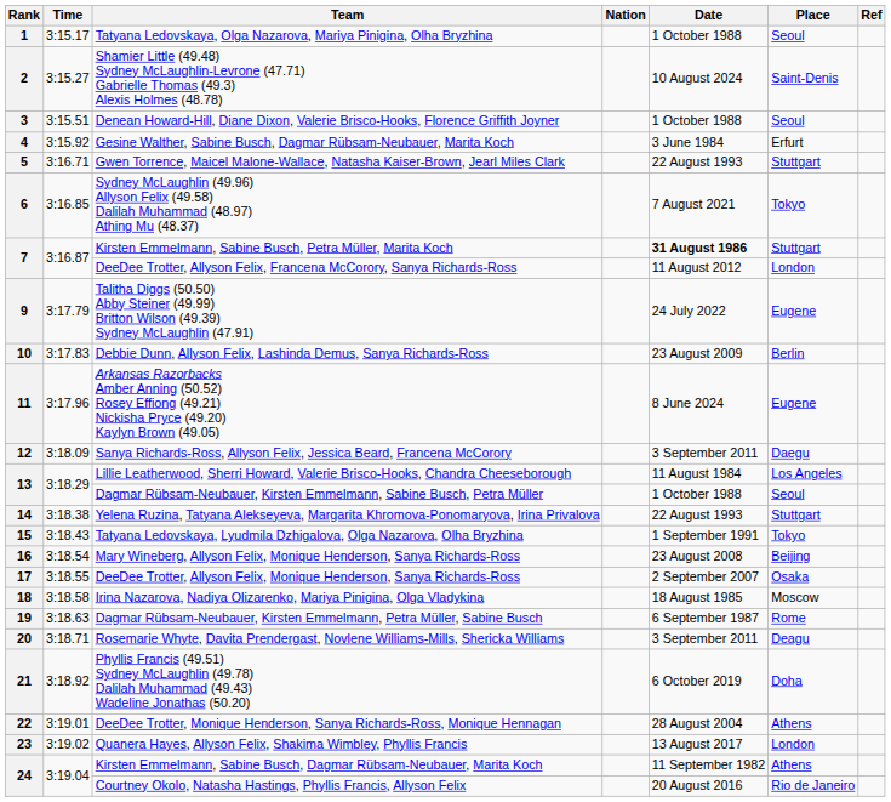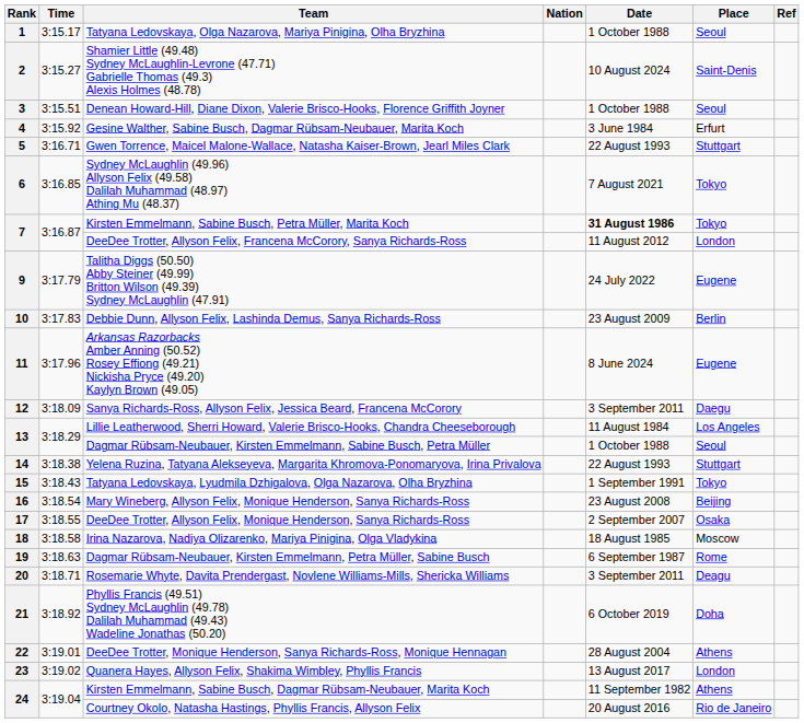 <table class="wikitable">
 <tr>
 <th>Rank</th>
 <th>Time</th>
 <th>Team</th>
 <th>Nation</th>
 <th>Date</th>
 <th>Place</th>
 <th>Ref</th>
 </tr>
 <tr>
 <th>1</th>
 <td>3:15.17</td>
 <td><a href='#'>Tatyana Ledovskaya</a>, <a href='#'>Olga Nazarova</a>, <a href='#'>Mariya Pinigina</a>, <a href='#'>Olha Bryzhina</a></td>
 <td></td>
 <td>1 October 1988</td>
 <td><a href='#'>Seoul</a></td>
 <td></td>
 </tr>
 <tr>
 <th>2</th>
 <td>3:15.27</td>
 <td><a href='#'>Shamier Little</a> (49.48)<br><a href='#'>Sydney McLaughlin-Levrone</a> (47.71)<br><a href='#'>Gabrielle Thomas</a> (49.3)<br><a href='#'>Alexis Holmes</a> (48.78)</td>
 <td></td>
 <td>10 August 2024</td>
 <td><a href='#'>Saint-Denis</a></td>
 <td></td>
 </tr>
 <tr>
 <th>3</th>
 <td>3:15.51</td>
 <td><a href='#'>Denean Howard-Hill</a>, <a href='#'>Diane Dixon</a>, <a href='#'>Valerie Brisco-Hooks</a>, <a href='#'>Florence Griffith Joyner</a></td>
 <td></td>
 <td>1 October 1988</td>
 <td><a href='#'>Seoul</a></td>
 <td></td>
 </tr>
 <tr>
 <th>4</th>
 <td>3:15.92</td>
 <td><a href='#'>Gesine Walther</a>, <a href='#'>Sabine Busch</a>, <a href='#'>Dagmar Rübsam-Neubauer</a>, <a href='#'>Marita Koch</a></td>
 <td></td>
 <td>3 June 1984</td>
 <td>Erfurt</td>
 <td></td>
 </tr>
 <tr>
 <th>5</th>
 <td>3:16.71</td>
 <td><a href='#'>Gwen Torrence</a>, <a href='#'>Maicel Malone-Wallace</a>, <a href='#'>Natasha Kaiser-Brown</a>, <a href='#'>Jearl Miles Clark</a></td>
 <td></td>
 <td>22 August 1993</td>
 <td><a href='#'>Stuttgart</a></td>
 <td></td>
 </tr>
 <tr>
 <th>6</th>
 <td>3:16.85</td>
 <td><a href='#'>Sydney McLaughlin</a> (49.96)<br><a href='#'>Allyson Felix</a> (49.58)<br><a href='#'>Dalilah Muhammad</a> (48.97)<br><a href='#'>Athing Mu</a> (48.37)</td>
 <td></td>
 <td>7 August 2021</td>
 <td><a href='#'>Tokyo</a></td>
 <td></td>
 </tr>
 <tr>
 <th rowspan="2">7</th>
 <td rowspan="2">3:16.87</td>
 <td><a href='#'>Kirsten Emmelmann</a>, <a href='#'>Sabine Busch</a>, <a href='#'>Petra Müller</a>, <a href='#'>Marita Koch</a></td>
 <td></td>
 <td><strong>31 August 1986</strong></td>
-<td><a href='#'>Stuttgart</a></td>
+<td><a href='#'>Tokyo</a></td>
 <td></td>
 </tr>
 <tr>
 <td><a href='#'>DeeDee Trotter</a>, <a href='#'>Allyson Felix</a>, <a href='#'>Francena McCorory</a>, <a href='#'>Sanya Richards-Ross</a></td>
 <td></td>
 <td>11 August 2012</td>
 <td><a href='#'>London</a></td>
 <td></td>
 </tr>
 <tr>
 <th>9</th>
 <td>3:17.79</td>
 <td><a href='#'>Talitha Diggs</a> (50.50)<br><a href='#'>Abby Steiner</a> (49.99)<br><a href='#'>Britton Wilson</a> (49.39)<br><a href='#'>Sydney McLaughlin</a> (47.91)</td>
 <td></td>
 <td>24 July 2022</td>
 <td><a href='#'>Eugene</a></td>
 <td></td>
 </tr>
 <tr>
 <th>10</th>
 <td>3:17.83</td>
 <td><a href='#'>Debbie Dunn</a>, <a href='#'>Allyson Felix</a>, <a href='#'>Lashinda Demus</a>, <a href='#'>Sanya Richards-Ross</a></td>
 <td></td>
 <td>23 August 2009</td>
 <td><a href='#'>Berlin</a></td>
 <td></td>
 </tr>
 <tr>
 <th>11</th>
 <td>3:17.96</td>
 <td><a href='#'><em>Arkansas Razorbacks</em></a><br><a href='#'>Amber Anning</a> (50.52)<br><a href='#'>Rosey Effiong</a> (49.21)<br><a href='#'>Nickisha Pryce</a> (49.20)<br><a href='#'>Kaylyn Brown</a> (49.05)</td>
 <td><br><br><br></td>
 <td>8 June 2024</td>
 <td><a href='#'>Eugene</a></td>
 <td></td>
 </tr>
 <tr>
 <th>12</th>
 <td>3:18.09</td>
 <td><a href='#'>Sanya Richards-Ross</a>, <a href='#'>Allyson Felix</a>, <a href='#'>Jessica Beard</a>, <a href='#'>Francena McCorory</a></td>
 <td></td>
 <td>3 September 2011</td>
 <td><a href='#'>Daegu</a></td>
 <td></td>
 </tr>
 <tr>
 <th rowspan="2">13</th>
 <td rowspan="2">3:18.29</td>
 <td><a href='#'>Lillie Leatherwood</a>, <a href='#'>Sherri Howard</a>, <a href='#'>Valerie Brisco-Hooks</a>, <a href='#'>Chandra Cheeseborough</a></td>
 <td></td>
 <td>11 August 1984</td>
 <td><a href='#'>Los Angeles</a></td>
 <td></td>
 </tr>
 <tr>
 <td><a href='#'>Dagmar Rübsam-Neubauer</a>, <a href='#'>Kirsten Emmelmann</a>, <a href='#'>Sabine Busch</a>, <a href='#'>Petra Müller</a></td>
 <td></td>
 <td>1 October 1988</td>
 <td><a href='#'>Seoul</a></td>
 <td></td>
 </tr>
 <tr>
 <th>14</th>
 <td>3:18.38</td>
 <td><a href='#'>Yelena Ruzina</a>, <a href='#'>Tatyana Alekseyeva</a>, <a href='#'>Margarita Khromova-Ponomaryova</a>, <a href='#'>Irina Privalova</a></td>
 <td></td>
 <td>22 August 1993</td>
 <td><a href='#'>Stuttgart</a></td>
 <td></td>
 </tr>
 <tr>
 <th>15</th>
 <td>3:18.43</td>
 <td><a href='#'>Tatyana Ledovskaya</a>, <a href='#'>Lyudmila Dzhigalova</a>, <a href='#'>Olga Nazarova</a>, <a href='#'>Olha Bryzhina</a></td>
 <td></td>
 <td>1 September 1991</td>
 <td><a href='#'>Tokyo</a></td>
 <td></td>
 </tr>
 <tr>
 <th>16</th>
 <td>3:18.54</td>
 <td><a href='#'>Mary Wineberg</a>, <a href='#'>Allyson Felix</a>, <a href='#'>Monique Henderson</a>, <a href='#'>Sanya Richards-Ross</a></td>
 <td></td>
 <td>23 August 2008</td>
 <td><a href='#'>Beijing</a></td>
 <td></td>
 </tr>
 <tr>
 <th>17</th>
 <td>3:18.55</td>
 <td><a href='#'>DeeDee Trotter</a>, <a href='#'>Allyson Felix</a>, <a href='#'>Monique Henderson</a>, <a href='#'>Sanya Richards-Ross</a></td>
 <td></td>
 <td>2 September 2007</td>
 <td><a href='#'>Osaka</a></td>
 <td></td>
 </tr>
 <tr>
 <th>18</th>
 <td>3:18.58</td>
 <td><a href='#'>Irina Nazarova</a>, <a href='#'>Nadiya Olizarenko</a>, <a href='#'>Mariya Pinigina</a>, <a href='#'>Olga Vladykina</a></td>
 <td></td>
 <td>18 August 1985</td>
 <td>Moscow</td>
 <td></td>
 </tr>
 <tr>
 <th>19</th>
 <td>3:18.63</td>
 <td><a href='#'>Dagmar Rübsam-Neubauer</a>, <a href='#'>Kirsten Emmelmann</a>, <a href='#'>Petra Müller</a>, <a href='#'>Sabine Busch</a></td>
 <td></td>
 <td>6 September 1987</td>
 <td><a href='#'>Rome</a></td>
 <td></td>
 </tr>
 <tr>
 <th>20</th>
 <td>3:18.71</td>
 <td><a href='#'>Rosemarie Whyte</a>, <a href='#'>Davita Prendergast</a>, <a href='#'>Novlene Williams-Mills</a>, <a href='#'>Shericka Williams</a></td>
 <td></td>
 <td>3 September 2011</td>
 <td><a href='#'>Deagu</a></td>
 <td></td>
 </tr>
 <tr>
 <th>21</th>
 <td>3:18.92</td>
 <td><a href='#'>Phyllis Francis</a> (49.51)<br><a href='#'>Sydney McLaughlin</a> (49.78)<br><a href='#'>Dalilah Muhammad</a> (49.43)<br><a href='#'>Wadeline Jonathas</a> (50.20)</td>
 <td></td>
 <td>6 October 2019</td>
 <td><a href='#'>Doha</a></td>
 <td></td>
 </tr>
 <tr>
 <th>22</th>
 <td>3:19.01</td>
 <td><a href='#'>DeeDee Trotter</a>, <a href='#'>Monique Henderson</a>, <a href='#'>Sanya Richards-Ross</a>, <a href='#'>Monique Hennagan</a></td>
 <td></td>
 <td>28 August 2004</td>
 <td><a href='#'>Athens</a></td>
 <td></td>
 </tr>
 <tr>
 <th>23</th>
 <td>3:19.02</td>
 <td><a href='#'>Quanera Hayes</a>, <a href='#'>Allyson Felix</a>, <a href='#'>Shakima Wimbley</a>, <a href='#'>Phyllis Francis</a></td>
 <td></td>
 <td>13 August 2017</td>
 <td><a href='#'>London</a></td>
 <td></td>
 </tr>
 <tr>
 <th rowspan=2>24</th>
 <td rowspan=2>3:19.04</td>
 <td><a href='#'>Kirsten Emmelmann</a>, <a href='#'>Sabine Busch</a>, <a href='#'>Dagmar Rübsam-Neubauer</a>, <a href='#'>Marita Koch</a></td>
 <td></td>
 <td>11 September 1982</td>
 <td><a href='#'>Athens</a></td>
 <td></td>
 </tr>
 <tr>
 <td><a href='#'>Courtney Okolo</a>, <a href='#'>Natasha Hastings</a>, <a href='#'>Phyllis Francis</a>, <a href='#'>Allyson Felix</a></td>
 <td></td>
 <td>20 August 2016</td>
 <td><a href='#'>Rio de Janeiro</a></td>
 <td></td>
 </tr>
 </table>
